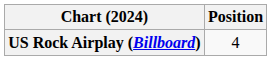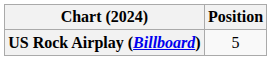 <table class="wikitable plainrowheaders" style="text-align:center">
 <tr>
 <th scope="col">Chart (2024)</th>
 <th scope="col">Position</th>
 </tr>
 <tr>
 <th scope="row">US Rock Airplay (<em><a href='#'>Billboard</a></em>)</th>
-<td>4</td>
+<td>5</td>
 </tr>
 </table>
